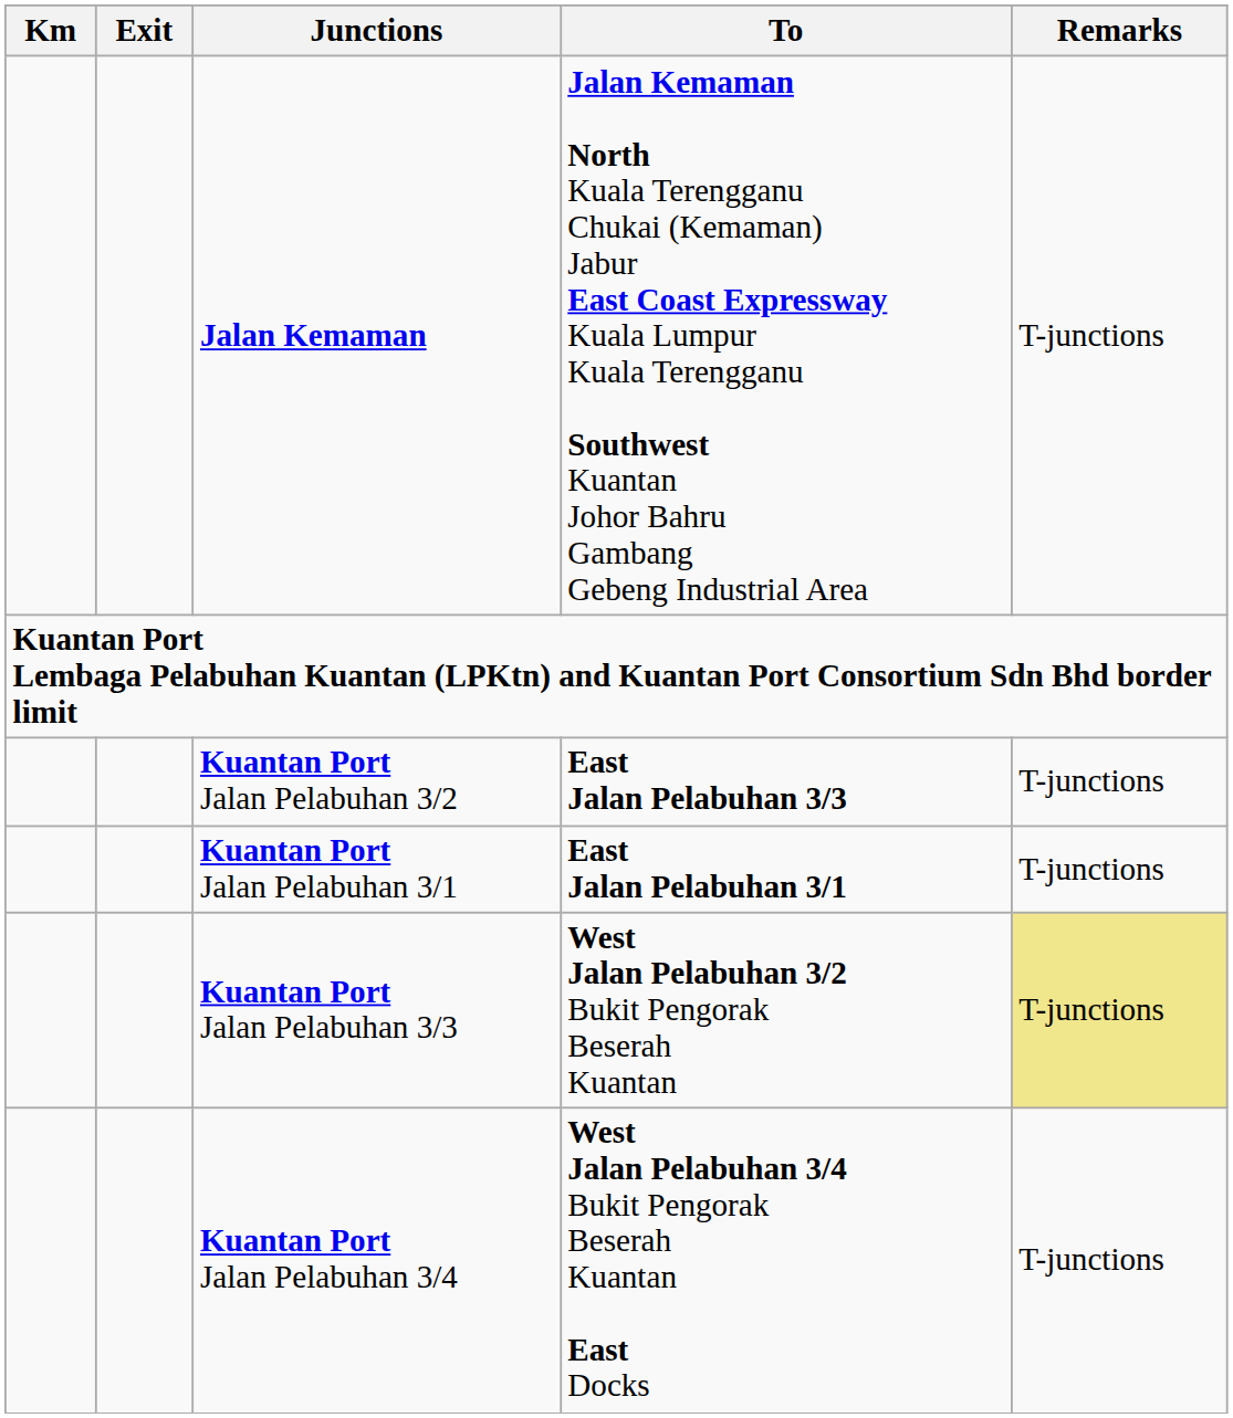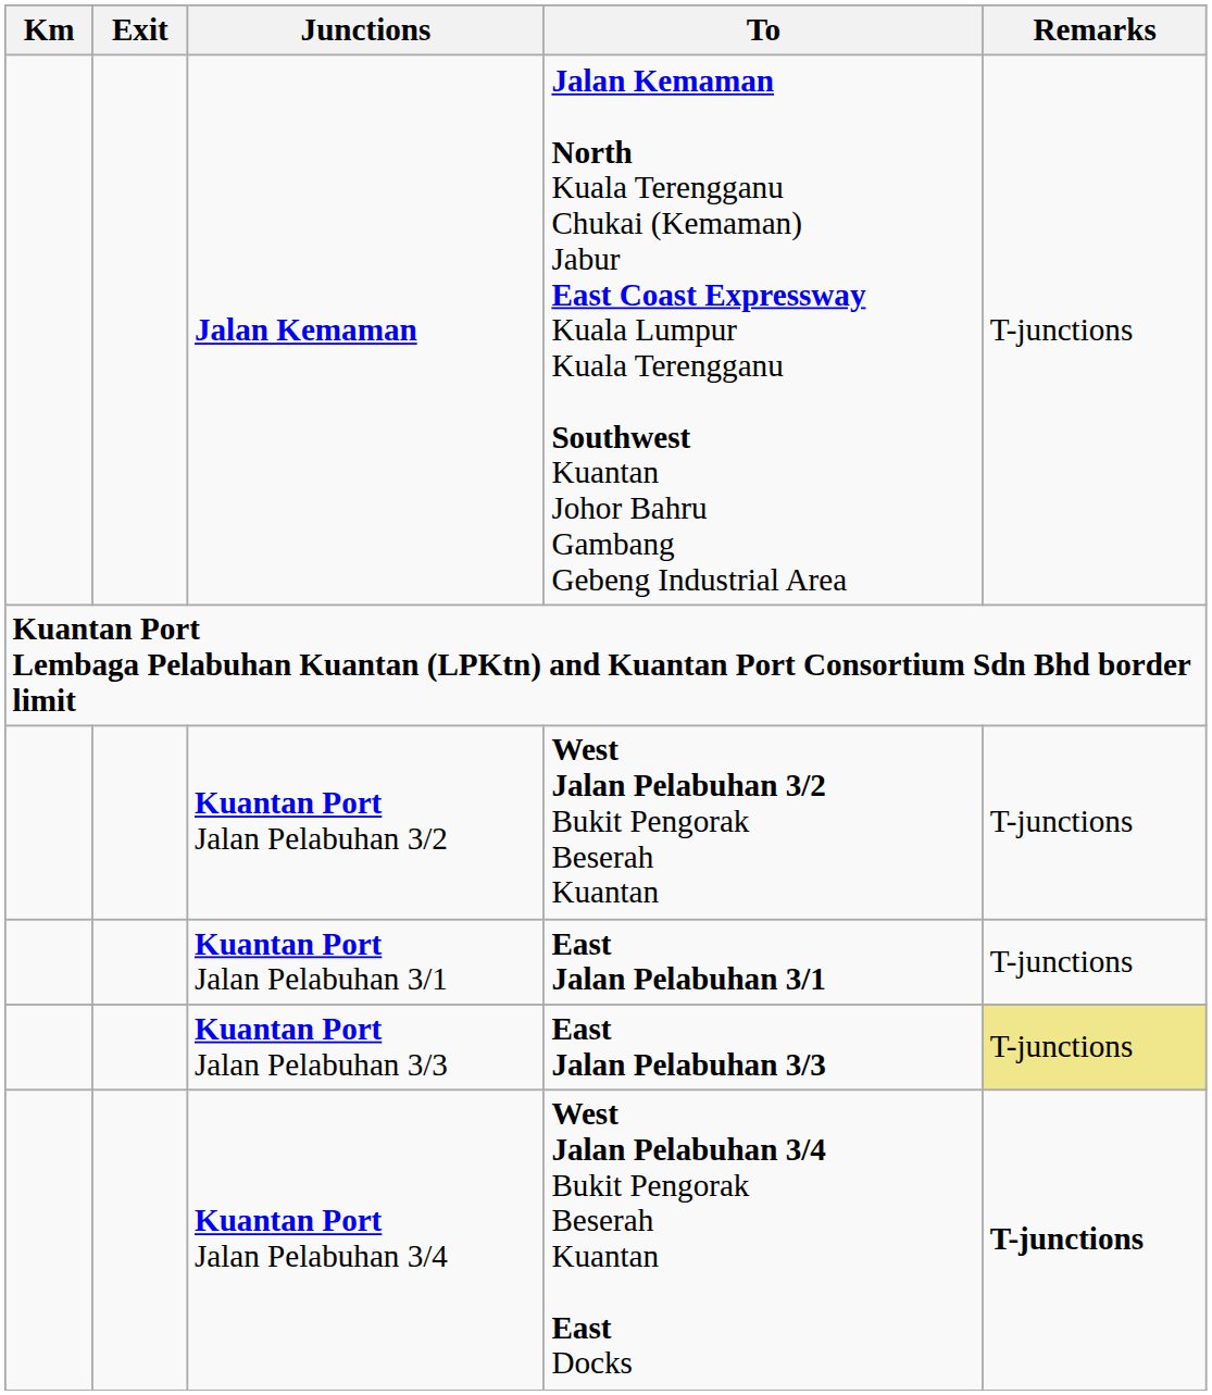 <table class="wikitable">
 <tr>
 <th>Km</th>
 <th>Exit</th>
 <th>Junctions</th>
 <th>To</th>
 <th>Remarks</th>
 </tr>
 <tr>
 <td></td>
 <td></td>
 <td> <strong><a href='#'>Jalan Kemaman</a></strong></td>
 <td> <strong><a href='#'>Jalan Kemaman</a></strong><br><br><strong>North</strong><br>  Kuala Terengganu<br>  Chukai (Kemaman)<br>  Jabur<br>  <strong><a href='#'>East Coast Expressway</a></strong><br>Kuala Lumpur<br>Kuala Terengganu<br><br><strong>Southwest</strong><br>   Kuantan<br>  Johor Bahru<br> Gambang<br>Gebeng Industrial Area</td>
 <td>T-junctions</td>
 </tr>
 <tr>
 <td style="width:600px" colspan="6" style="text-align:center; background:white;"><strong><span>Kuantan Port <br>Lembaga Pelabuhan Kuantan (LPKtn) and Kuantan Port Consortium Sdn Bhd border limit</span></strong></td>
 </tr>
 <tr>
 <td></td>
 <td></td>
 <td><strong><a href='#'>Kuantan Port</a></strong> <br>Jalan Pelabuhan 3/2</td>
-<td><strong>East</strong><br><strong>Jalan Pelabuhan 3/3</strong></td>
+<td><strong>West</strong><br><strong>Jalan Pelabuhan 3/2</strong><br>Bukit Pengorak<br>Beserah<br>Kuantan</td>
 <td>T-junctions</td>
 </tr>
 <tr>
 <td></td>
 <td></td>
 <td><strong><a href='#'>Kuantan Port</a></strong> <br>Jalan Pelabuhan 3/1</td>
 <td><strong>East</strong><br><strong>Jalan Pelabuhan 3/1</strong></td>
 <td>T-junctions</td>
 </tr>
 <tr>
 <td></td>
 <td></td>
 <td><strong><a href='#'>Kuantan Port</a></strong> <br>Jalan Pelabuhan 3/3</td>
-<td><strong>West</strong><br><strong>Jalan Pelabuhan 3/2</strong><br>Bukit Pengorak<br>Beserah<br>Kuantan</td>
+<td><strong>East</strong><br><strong>Jalan Pelabuhan 3/3</strong></td>
 <td style="background: khaki;">T-junctions</td>
 </tr>
 <tr>
 <td></td>
 <td></td>
 <td><strong><a href='#'>Kuantan Port</a></strong> <br>Jalan Pelabuhan 3/4</td>
 <td><strong>West</strong><br><strong>Jalan Pelabuhan 3/4</strong><br>Bukit Pengorak<br>Beserah<br>Kuantan<br><br><strong>East</strong><br>Docks</td>
-<td>T-junctions</td>
+<td><strong>T-junctions</strong></td>
 </tr>
 </table>
